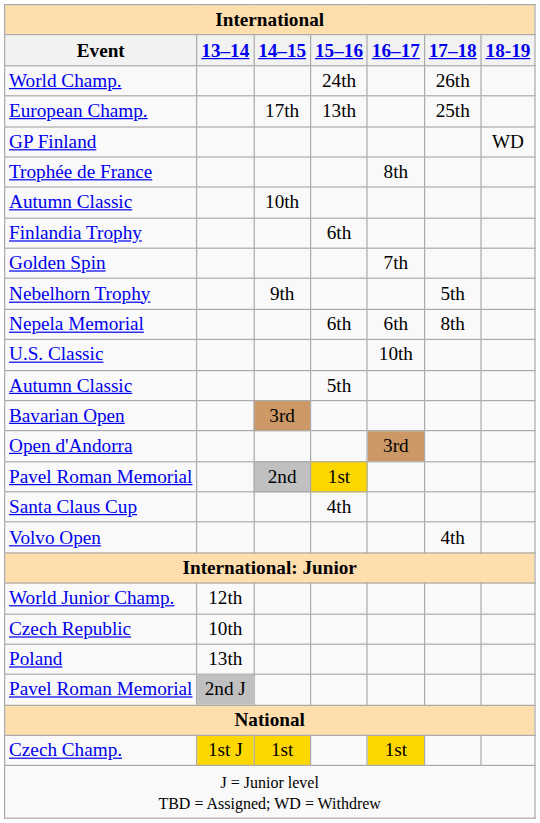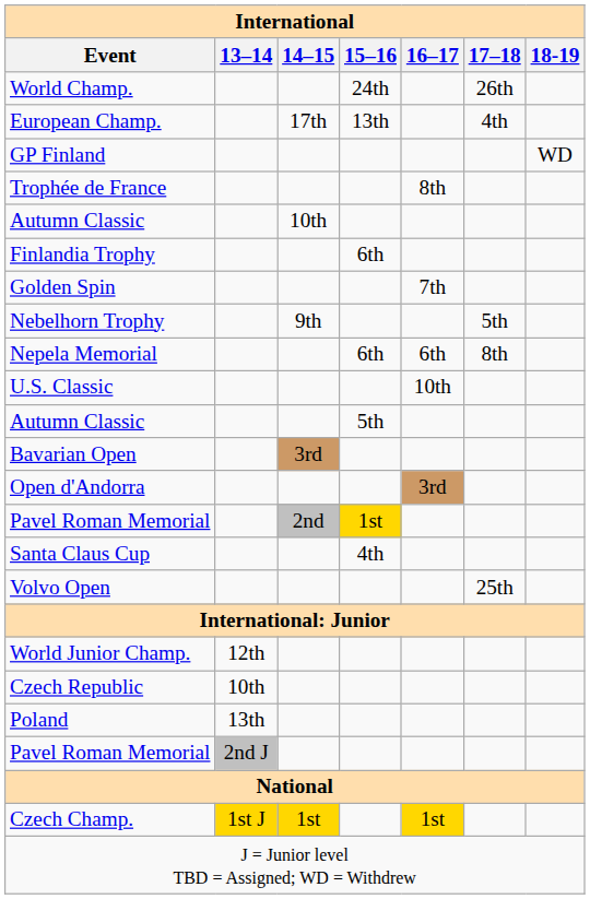 <table class="wikitable" style="text-align:center">
 <tr>
 <th style="background-color: #ffdead; " colspan=7 align=center>International</th>
 </tr>
 <tr>
 <th>Event</th>
 <th><a href='#'>13–14</a></th>
 <th><a href='#'>14–15</a></th>
 <th><a href='#'>15–16</a></th>
 <th><a href='#'>16–17</a></th>
 <th><a href='#'>17–18</a></th>
 <th><a href='#'>18-19</a></th>
 </tr>
 <tr>
 <td align=left><a href='#'>World Champ.</a></td>
 <td></td>
 <td></td>
 <td>24th</td>
 <td></td>
 <td>26th</td>
 <td></td>
 </tr>
 <tr>
 <td align=left><a href='#'>European Champ.</a></td>
 <td></td>
 <td>17th</td>
 <td>13th</td>
 <td></td>
-<td>25th</td>
+<td>4th</td>
 <td></td>
 </tr>
 <tr>
 <td align=left> <a href='#'>GP Finland</a></td>
 <td></td>
 <td></td>
 <td></td>
 <td></td>
 <td></td>
 <td>WD</td>
 </tr>
 <tr>
 <td align=left> <a href='#'>Trophée de France</a></td>
 <td></td>
 <td></td>
 <td></td>
 <td>8th</td>
 <td></td>
 <td></td>
 </tr>
 <tr>
 <td align=left> <a href='#'>Autumn Classic</a></td>
 <td></td>
 <td>10th</td>
 <td></td>
 <td></td>
 <td></td>
 <td></td>
 </tr>
 <tr>
 <td align=left> <a href='#'>Finlandia Trophy</a></td>
 <td></td>
 <td></td>
 <td>6th</td>
 <td></td>
 <td></td>
 <td></td>
 </tr>
 <tr>
 <td align=left> <a href='#'>Golden Spin</a></td>
 <td></td>
 <td></td>
 <td></td>
 <td>7th</td>
 <td></td>
 <td></td>
 </tr>
 <tr>
 <td align=left> <a href='#'>Nebelhorn Trophy</a></td>
 <td></td>
 <td>9th</td>
 <td></td>
 <td></td>
 <td>5th</td>
 <td></td>
 </tr>
 <tr>
 <td align=left> <a href='#'>Nepela Memorial</a></td>
 <td></td>
 <td></td>
 <td>6th</td>
 <td>6th</td>
 <td>8th</td>
 <td></td>
 </tr>
 <tr>
 <td align=left> <a href='#'>U.S. Classic</a></td>
 <td></td>
 <td></td>
 <td></td>
 <td>10th</td>
 <td></td>
 <td></td>
 </tr>
 <tr>
 <td align=left><a href='#'>Autumn Classic</a></td>
 <td></td>
 <td></td>
 <td>5th</td>
 <td></td>
 <td></td>
 <td></td>
 </tr>
 <tr>
 <td align=left><a href='#'>Bavarian Open</a></td>
 <td></td>
 <td bgcolor=cc9966>3rd</td>
 <td></td>
 <td></td>
 <td></td>
 <td></td>
 </tr>
 <tr>
 <td align=left><a href='#'>Open d'Andorra</a></td>
 <td></td>
 <td></td>
 <td></td>
 <td bgcolor=cc9966>3rd</td>
 <td></td>
 <td></td>
 </tr>
 <tr>
 <td align=left><a href='#'>Pavel Roman Memorial</a></td>
 <td></td>
 <td bgcolor=silver>2nd</td>
 <td bgcolor=gold>1st</td>
 <td></td>
 <td></td>
 <td></td>
 </tr>
 <tr>
 <td align=left><a href='#'>Santa Claus Cup</a></td>
 <td></td>
 <td></td>
 <td>4th</td>
 <td></td>
 <td></td>
 <td></td>
 </tr>
 <tr>
 <td align=left><a href='#'>Volvo Open</a></td>
 <td></td>
 <td></td>
 <td></td>
 <td></td>
-<td>4th</td>
+<td>25th</td>
 <td></td>
 </tr>
 <tr>
 <th style="background-color: #ffdead; " colspan=7 align=center>International: Junior</th>
 </tr>
 <tr>
 <td align=left><a href='#'>World Junior Champ.</a></td>
 <td>12th</td>
 <td></td>
 <td></td>
 <td></td>
 <td></td>
 <td></td>
 </tr>
 <tr>
 <td align=left> <a href='#'>Czech Republic</a></td>
 <td>10th</td>
 <td></td>
 <td></td>
 <td></td>
 <td></td>
 <td></td>
 </tr>
 <tr>
 <td align=left> <a href='#'>Poland</a></td>
 <td>13th</td>
 <td></td>
 <td></td>
 <td></td>
 <td></td>
 <td></td>
 </tr>
 <tr>
 <td align=left><a href='#'>Pavel Roman Memorial</a></td>
 <td bgcolor=silver>2nd J</td>
 <td></td>
 <td></td>
 <td></td>
 <td></td>
 <td></td>
 </tr>
 <tr>
 <th style="background-color: #ffdead; " colspan=7 align=center>National</th>
 </tr>
 <tr>
 <td align=left><a href='#'>Czech Champ.</a></td>
 <td bgcolor=gold>1st J</td>
 <td bgcolor=gold>1st</td>
 <td></td>
 <td bgcolor=gold>1st</td>
 <td></td>
 <td></td>
 </tr>
 <tr>
 <td colspan=7 align=center><small> J = Junior level <br> TBD = Assigned; WD = Withdrew </small></td>
 </tr>
 </table>
